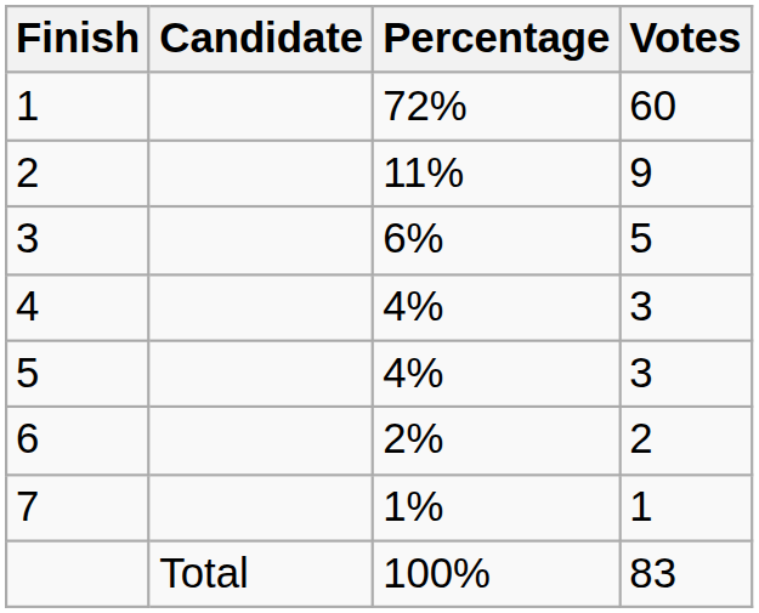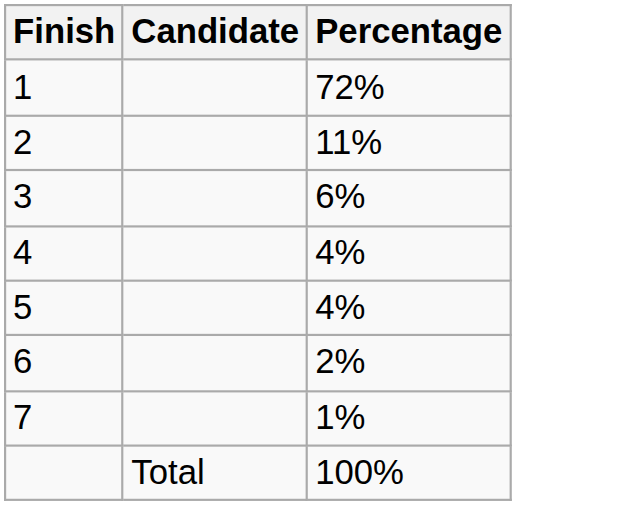 <table class="wikitable sortable">
 <tr>
 <th>Finish</th>
 <th>Candidate</th>
 <th>Percentage</th>
-<th>Votes</th>
 </tr>
 <tr>
 <td>1</td>
 <td></td>
 <td>72%</td>
-<td>60</td>
 </tr>
 <tr>
 <td>2</td>
 <td></td>
 <td>11%</td>
-<td>9</td>
 </tr>
 <tr>
 <td>3</td>
 <td></td>
 <td>6%</td>
-<td>5</td>
 </tr>
 <tr>
 <td>4</td>
 <td></td>
 <td>4%</td>
-<td>3</td>
 </tr>
 <tr>
 <td>5</td>
 <td></td>
 <td>4%</td>
-<td>3</td>
 </tr>
 <tr>
 <td>6</td>
 <td></td>
 <td>2%</td>
-<td>2</td>
 </tr>
 <tr>
 <td>7</td>
 <td></td>
 <td>1%</td>
-<td>1</td>
 </tr>
 <tr>
 <td></td>
 <td>Total</td>
 <td>100%</td>
-<td>83</td>
 </tr>
 </table>
